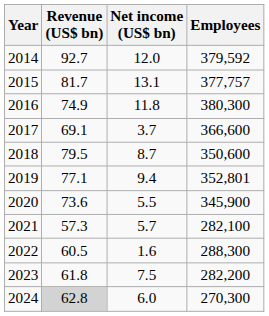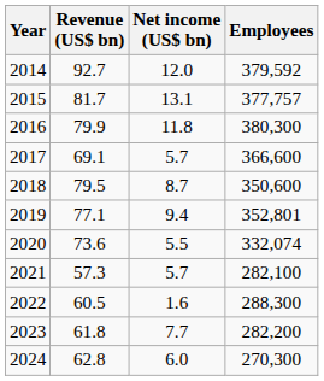 <table class="wikitable " style="text-align: center">
 <tr>
 <th>Year</th>
 <th>Revenue<br>(US$ bn)</th>
 <th>Net income<br>(US$ bn)</th>
 <th>Employees</th>
 </tr>
 <tr>
 <td>2014</td>
 <td>92.7</td>
 <td>12.0</td>
 <td>379,592</td>
 </tr>
 <tr>
 <td>2015</td>
 <td>81.7</td>
 <td>13.1</td>
 <td>377,757</td>
 </tr>
 <tr>
 <td>2016</td>
-<td>74.9</td>
+<td>79.9</td>
 <td>11.8</td>
 <td>380,300</td>
 </tr>
 <tr>
 <td>2017</td>
 <td>69.1</td>
-<td>3.7</td>
+<td>5.7</td>
 <td>366,600</td>
 </tr>
 <tr>
 <td>2018</td>
 <td>79.5</td>
 <td>8.7</td>
 <td>350,600</td>
 </tr>
 <tr>
 <td>2019</td>
 <td>77.1</td>
 <td>9.4</td>
 <td>352,801</td>
 </tr>
 <tr>
 <td>2020</td>
 <td>73.6</td>
 <td>5.5</td>
-<td>345,900</td>
+<td>332,074</td>
 </tr>
 <tr>
 <td>2021</td>
 <td>57.3</td>
 <td>5.7</td>
 <td>282,100</td>
 </tr>
 <tr>
 <td>2022</td>
 <td>60.5</td>
 <td>1.6</td>
 <td>288,300</td>
 </tr>
 <tr>
 <td>2023</td>
 <td>61.8</td>
-<td>7.5</td>
+<td>7.7</td>
 <td>282,200</td>
 </tr>
 <tr>
 <td>2024</td>
-<td style="background: lightgrey;">62.8</td>
+<td>62.8</td>
 <td>6.0</td>
 <td>270,300</td>
 </tr>
 </table>
